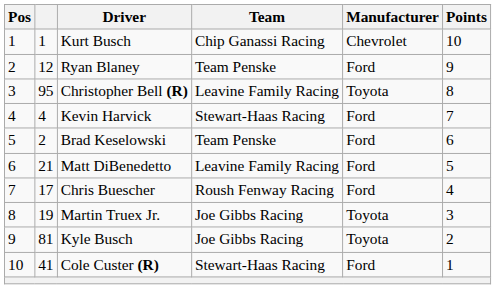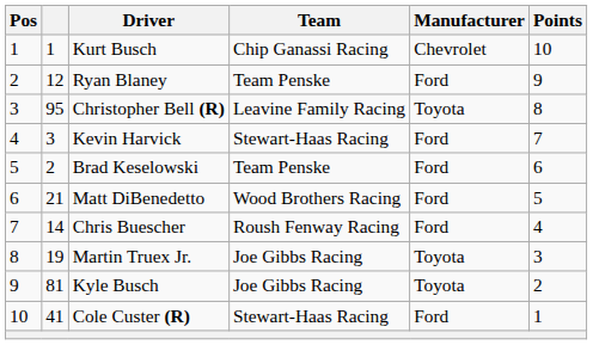 <table class="wikitable" style="font-size:98%">
 <tr>
 <th>Pos</th>
 <th></th>
 <th>Driver</th>
 <th>Team</th>
 <th>Manufacturer</th>
 <th>Points</th>
 </tr>
 <tr>
 <td>1</td>
 <td>1</td>
 <td>Kurt Busch</td>
 <td>Chip Ganassi Racing</td>
 <td>Chevrolet</td>
 <td>10</td>
 </tr>
 <tr>
 <td>2</td>
 <td>12</td>
 <td>Ryan Blaney</td>
 <td>Team Penske</td>
 <td>Ford</td>
 <td>9</td>
 </tr>
 <tr>
 <td>3</td>
 <td>95</td>
 <td>Christopher Bell <strong>(R)</strong></td>
 <td>Leavine Family Racing</td>
 <td>Toyota</td>
 <td>8</td>
 </tr>
 <tr>
 <td>4</td>
-<td>4</td>
+<td>3</td>
 <td>Kevin Harvick</td>
 <td>Stewart-Haas Racing</td>
 <td>Ford</td>
 <td>7</td>
 </tr>
 <tr>
 <td>5</td>
 <td>2</td>
 <td>Brad Keselowski</td>
 <td>Team Penske</td>
 <td>Ford</td>
 <td>6</td>
 </tr>
 <tr>
 <td>6</td>
 <td>21</td>
 <td>Matt DiBenedetto</td>
-<td>Leavine Family Racing</td>
+<td>Wood Brothers Racing</td>
 <td>Ford</td>
 <td>5</td>
 </tr>
 <tr>
 <td>7</td>
-<td>17</td>
+<td>14</td>
 <td>Chris Buescher</td>
 <td>Roush Fenway Racing</td>
 <td>Ford</td>
 <td>4</td>
 </tr>
 <tr>
 <td>8</td>
 <td>19</td>
 <td>Martin Truex Jr.</td>
 <td>Joe Gibbs Racing</td>
 <td>Toyota</td>
 <td>3</td>
 </tr>
 <tr>
 <td>9</td>
 <td>81</td>
 <td>Kyle Busch</td>
 <td>Joe Gibbs Racing</td>
 <td>Toyota</td>
 <td>2</td>
 </tr>
 <tr>
 <td>10</td>
 <td>41</td>
 <td>Cole Custer <strong>(R)</strong></td>
 <td>Stewart-Haas Racing</td>
 <td>Ford</td>
 <td>1</td>
 </tr>
 <tr>
 <th colspan="6"></th>
 </tr>
 </table>
